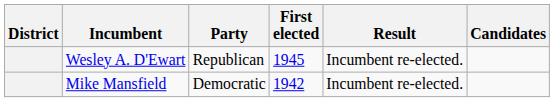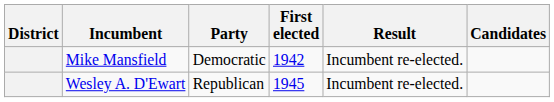 <table class=wikitable>
 <tr valign=bottom>
 <th>District</th>
 <th>Incumbent</th>
 <th>Party</th>
 <th>First<br>elected</th>
 <th>Result</th>
 <th>Candidates</th>
 </tr>
 <tr>
 <th></th>
+<td><a href='#'>Mike Mansfield</a></td>
+<td>Democratic</td>
+<td><a href='#'>1942</a></td>
+<td>Incumbent re-elected.</td>
+<td nowrap></td>
+</tr>
+<tr>
+<th></th>
 <td><a href='#'>Wesley A. D'Ewart</a></td>
 <td>Republican</td>
 <td><a href='#'>1945 </a></td>
 <td>Incumbent re-elected.</td>
 <td nowrap></td>
 </tr>
-<tr>
-<th></th>
-<td><a href='#'>Mike Mansfield</a></td>
-<td>Democratic</td>
-<td><a href='#'>1942</a></td>
-<td>Incumbent re-elected.</td>
-<td nowrap></td>
-</tr>
 </table>
